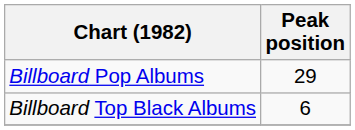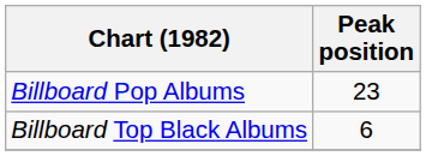 <table class="wikitable">
 <tr>
 <th>Chart (1982)</th>
 <th>Peak<br>position</th>
 </tr>
 <tr>
 <td><a href='#'><em>Billboard</em> Pop Albums</a></td>
-<td align=center>29</td>
+<td align=center>23</td>
 </tr>
 <tr>
 <td><em>Billboard</em> <a href='#'>Top Black Albums</a></td>
 <td align=center>6</td>
 </tr>
 <tr>
 </tr>
 </table>
